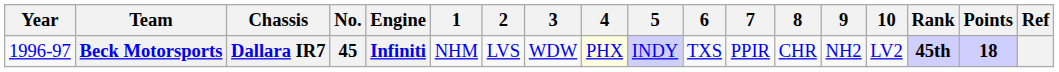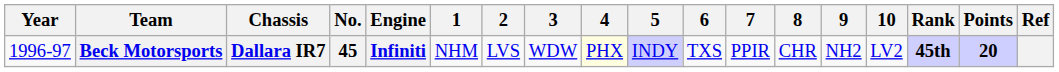 <table class="wikitable" style="text-align:center; font-size:90%">
 <tr>
 <th>Year</th>
 <th>Team</th>
 <th>Chassis</th>
 <th>No.</th>
 <th>Engine</th>
 <th>1</th>
 <th>2</th>
 <th>3</th>
 <th>4</th>
 <th>5</th>
 <th>6</th>
 <th>7</th>
 <th>8</th>
 <th>9</th>
 <th>10</th>
 <th>Rank</th>
 <th>Points</th>
 <th>Ref</th>
 </tr>
 <tr>
 <td><a href='#'>1996-97</a></td>
 <th><a href='#'>Beck Motorsports</a></th>
 <th><a href='#'>Dallara</a> IR7</th>
 <th>45</th>
 <th><a href='#'>Infiniti</a></th>
 <td><a href='#'>NHM</a></td>
 <td><a href='#'>LVS</a></td>
 <td><a href='#'>WDW</a></td>
 <td style="background: lightyellow;"><a href='#'>PHX</a></td>
 <td style="background:#CFCFFF;"><a href='#'>INDY</a><br></td>
 <td><a href='#'>TXS</a></td>
 <td><a href='#'>PPIR</a></td>
 <td><a href='#'>CHR</a></td>
 <td><a href='#'>NH2</a></td>
 <td><a href='#'>LV2</a></td>
 <td style="background:#CFCFFF;"><strong>45th</strong></td>
-<td style="background:#CFCFFF;"><strong>18</strong></td>
+<td style="background:#CFCFFF;"><strong>20</strong></td>
 <th></th>
 </tr>
 </table>
